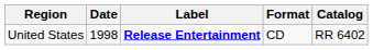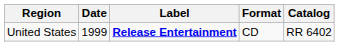 <table class="wikitable">
 <tr>
 <th>Region</th>
 <th>Date</th>
 <th>Label</th>
 <th>Format</th>
 <th>Catalog</th>
 </tr>
 <tr>
 <td>United States</td>
-<td>1998</td>
+<td>1999</td>
 <td><strong><a href='#'>Release Entertainment</a></strong></td>
 <td>CD</td>
 <td>RR 6402</td>
 </tr>
 </table>
